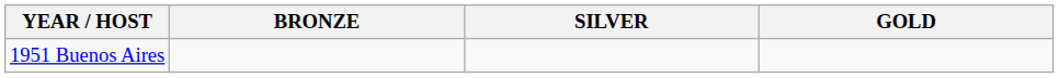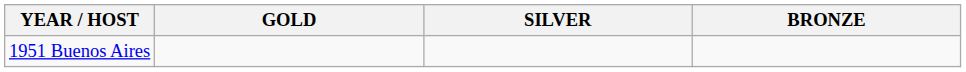 <table class="wikitable" style="border-collapse: collapse; font-size: 90%;">
 <tr>
 <th>YEAR / HOST</th>
+<th align="left" style="width: 14em"> GOLD</th>
+<th align="left" style="width: 14em"> SILVER</th>
 <th align="left" style="width: 14em"> BRONZE</th>
-<th align="left" style="width: 14em"> SILVER</th>
-<th align="left" style="width: 14em"> GOLD</th>
 </tr>
 <tr>
 <td><a href='#'>1951 Buenos Aires</a></td>
 <td></td>
 <td></td>
 <td></td>
 </tr>
 </table>
